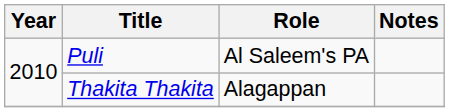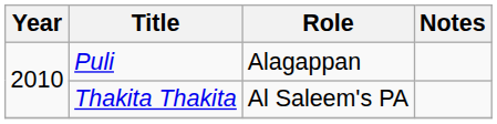 <table class="wikitable sortable">
 <tr>
 <th>Year</th>
 <th>Title</th>
 <th>Role</th>
 <th class="unsortable">Notes</th>
 </tr>
 <tr>
 <td rowspan=2>2010</td>
 <td><em><a href='#'>Puli</a></em></td>
-<td>Al Saleem's PA</td>
+<td>Alagappan</td>
 <td></td>
 </tr>
 <tr>
 <td><em><a href='#'>Thakita Thakita</a></em></td>
-<td>Alagappan</td>
+<td>Al Saleem's PA</td>
 <td></td>
 </tr>
 <tr>
 </tr>
 </table>
